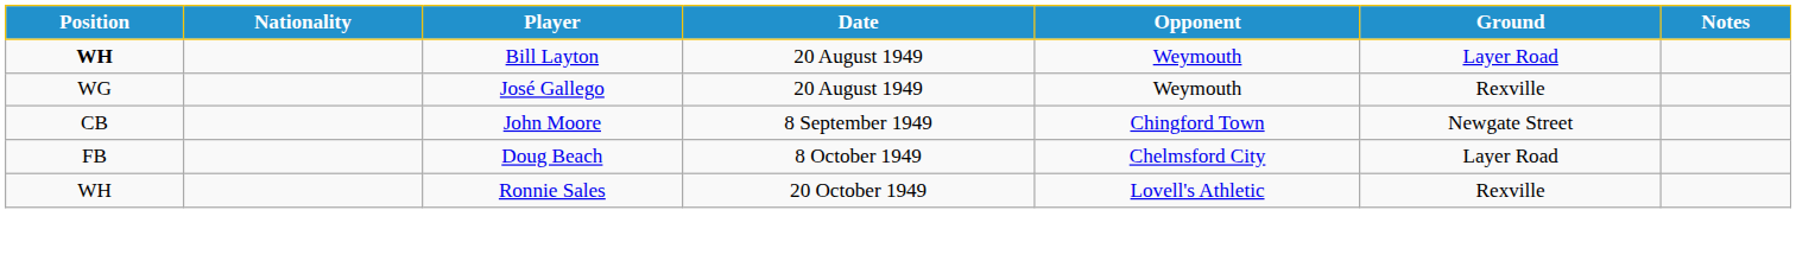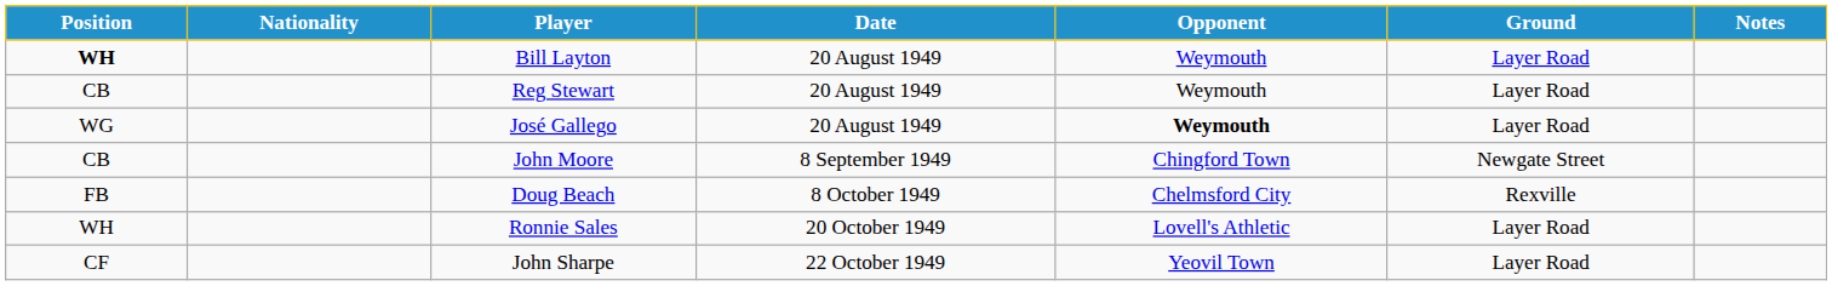 <table class="wikitable" style="text-align:center; font-size:90%; width:100%;">
 <tr>
 <th style="background:#2191CC; color:white; border:1px solid #F7C408; text-align:center;">Position</th>
 <th style="background:#2191CC; color:white; border:1px solid #F7C408; text-align:center;">Nationality</th>
 <th style="background:#2191CC; color:white; border:1px solid #F7C408; text-align:center;">Player</th>
 <th style="background:#2191CC; color:white; border:1px solid #F7C408; text-align:center;">Date</th>
 <th style="background:#2191CC; color:white; border:1px solid #F7C408; text-align:center;">Opponent</th>
 <th style="background:#2191CC; color:white; border:1px solid #F7C408; text-align:center;">Ground</th>
 <th style="background:#2191CC; color:white; border:1px solid #F7C408; text-align:center;">Notes</th>
 </tr>
 <tr>
 <td><strong>WH</strong></td>
 <td></td>
 <td><a href='#'>Bill Layton</a></td>
 <td>20 August 1949</td>
 <td><a href='#'>Weymouth</a></td>
 <td><a href='#'>Layer Road</a></td>
 <td></td>
 </tr>
 <tr>
+<td>CB</td>
+<td></td>
+<td><a href='#'>Reg Stewart</a></td>
+<td>20 August 1949</td>
+<td>Weymouth</td>
+<td>Layer Road</td>
+<td></td>
+</tr>
+<tr>
 <td>WG</td>
 <td></td>
 <td><a href='#'>José Gallego</a></td>
 <td>20 August 1949</td>
-<td>Weymouth</td>
-<td>Rexville</td>
+<td><strong>Weymouth</strong></td>
+<td>Layer Road</td>
 <td></td>
 </tr>
 <tr>
 <td>CB</td>
 <td></td>
 <td><a href='#'>John Moore</a></td>
 <td>8 September 1949</td>
 <td><a href='#'>Chingford Town</a></td>
 <td>Newgate Street</td>
 <td></td>
 </tr>
 <tr>
 <td>FB</td>
 <td></td>
 <td><a href='#'>Doug Beach</a></td>
 <td>8 October 1949</td>
 <td><a href='#'>Chelmsford City</a></td>
-<td>Layer Road</td>
+<td>Rexville</td>
 <td></td>
 </tr>
 <tr>
 <td>WH</td>
 <td></td>
 <td><a href='#'>Ronnie Sales</a></td>
 <td>20 October 1949</td>
 <td><a href='#'>Lovell's Athletic</a></td>
-<td>Rexville</td>
+<td>Layer Road</td>
+<td></td>
+</tr>
+<tr>
+<td>CF</td>
+<td></td>
+<td>John Sharpe</td>
+<td>22 October 1949</td>
+<td><a href='#'>Yeovil Town</a></td>
+<td>Layer Road</td>
 <td></td>
 </tr>
 </table>
